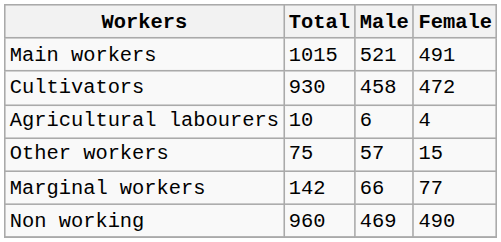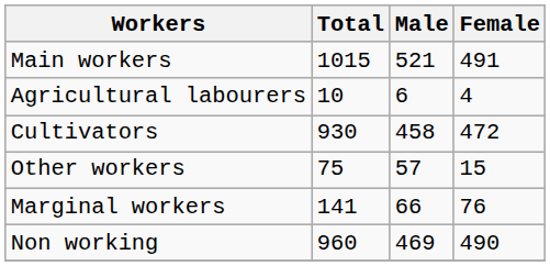 <table class="sortable wikitable">
 <tr>
 <th>Workers</th>
 <th>Total</th>
 <th>Male</th>
 <th>Female</th>
 </tr>
 <tr>
 <td>Main workers</td>
 <td>1015</td>
 <td>521</td>
 <td>491</td>
 </tr>
 <tr>
+<td>Agricultural labourers</td>
+<td>10</td>
+<td>6</td>
+<td>4</td>
+</tr>
+<tr>
 <td>Cultivators</td>
 <td>930</td>
 <td>458</td>
 <td>472</td>
-</tr>
-<tr>
-<td>Agricultural labourers</td>
-<td>10</td>
-<td>6</td>
-<td>4</td>
 </tr>
 <tr>
 <td>Other workers</td>
 <td>75</td>
 <td>57</td>
 <td>15</td>
 </tr>
 <tr>
 <td>Marginal workers</td>
-<td>142</td>
+<td>141</td>
 <td>66</td>
-<td>77</td>
+<td>76</td>
 </tr>
 <tr>
 <td>Non working</td>
 <td>960</td>
 <td>469</td>
 <td>490</td>
 </tr>
 <tr>
 </tr>
 </table>
